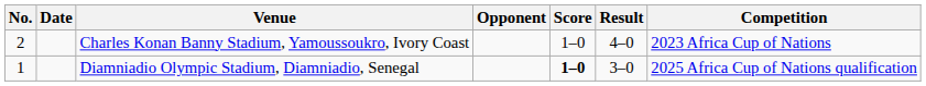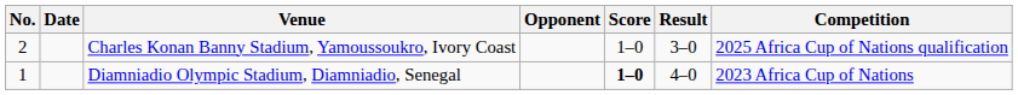 <table class="wikitable sortable">
 <tr>
 <th scope="col">No.</th>
 <th scope="col">Date</th>
 <th scope="col">Venue</th>
 <th scope="col">Opponent</th>
 <th scope="col">Score</th>
 <th scope="col">Result</th>
 <th scope="col">Competition</th>
 </tr>
 <tr>
 <td style="text-align:center">2</td>
 <td></td>
 <td><a href='#'>Charles Konan Banny Stadium</a>, <a href='#'>Yamoussoukro</a>, Ivory Coast</td>
 <td></td>
 <td style="text-align:center">1–0</td>
-<td style="text-align:center">4–0</td>
-<td><a href='#'>2023 Africa Cup of Nations</a></td>
+<td style="text-align:center">3–0</td>
+<td><a href='#'>2025 Africa Cup of Nations qualification</a></td>
 </tr>
 <tr>
 <td style="text-align:center">1</td>
 <td></td>
 <td><a href='#'>Diamniadio Olympic Stadium</a>, <a href='#'>Diamniadio</a>, Senegal</td>
 <td></td>
 <td style="text-align:center"><strong>1–0</strong></td>
-<td style="text-align:center">3–0</td>
-<td><a href='#'>2025 Africa Cup of Nations qualification</a></td>
+<td style="text-align:center">4–0</td>
+<td><a href='#'>2023 Africa Cup of Nations</a></td>
 </tr>
 </table>
